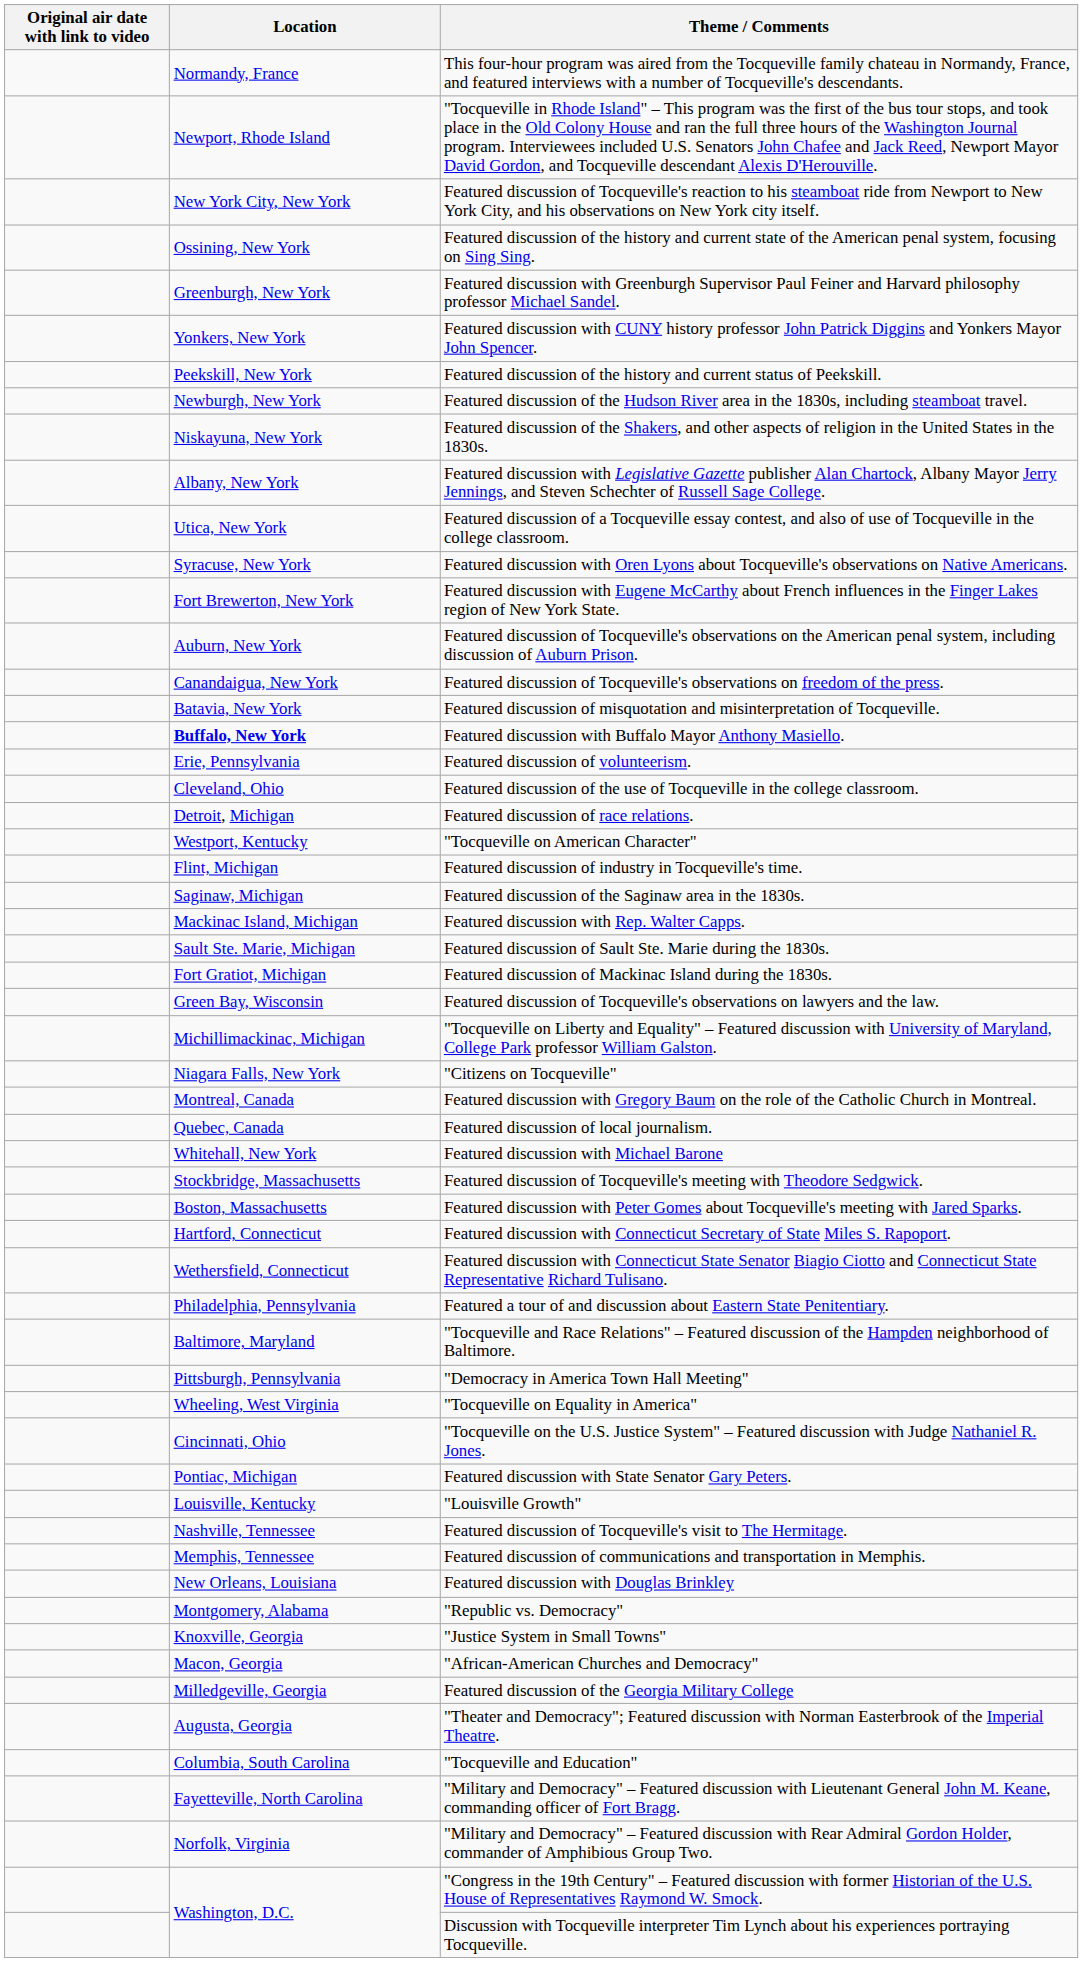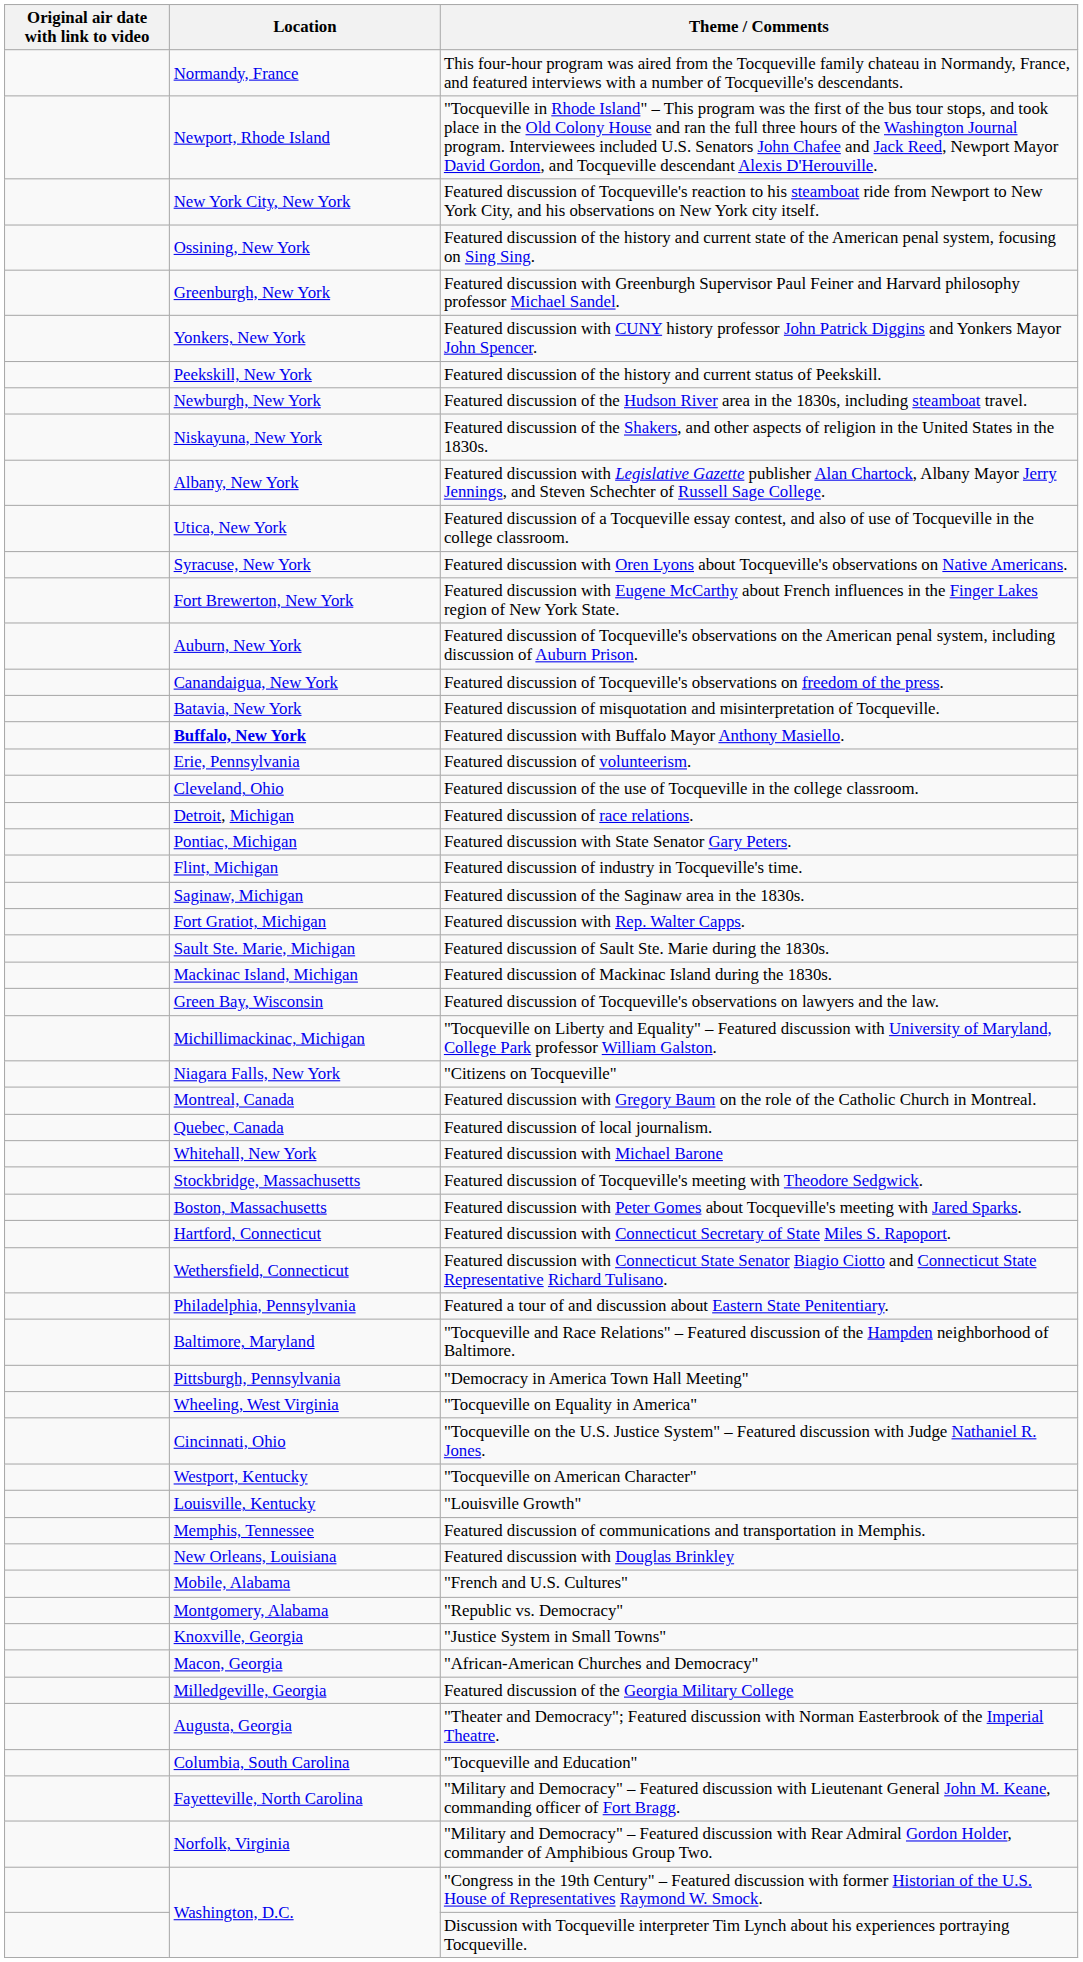 <table class="wikitable">
 <tr>
 <th width="150">Original air date<br>with link to video</th>
 <th width="250">Location</th>
 <th width="600">Theme / Comments</th>
 </tr>
 <tr>
 <td></td>
 <td><a href='#'>Normandy, France</a></td>
 <td>This four-hour program was aired from the Tocqueville family chateau in Normandy, France, and featured interviews with a number of Tocqueville's descendants.</td>
 </tr>
 <tr>
 <td></td>
 <td><a href='#'>Newport, Rhode Island</a></td>
 <td>"Tocqueville in <a href='#'>Rhode Island</a>" – This program was the first of the bus tour stops, and took place in the <a href='#'>Old Colony House</a> and ran the full three hours of the <a href='#'>Washington Journal</a> program. Interviewees included U.S. Senators <a href='#'>John Chafee</a> and <a href='#'>Jack Reed</a>, Newport Mayor <a href='#'>David Gordon</a>, and Tocqueville descendant <a href='#'>Alexis D'Herouville</a>.</td>
 </tr>
 <tr>
 <td></td>
 <td><a href='#'>New York City, New York</a></td>
 <td>Featured discussion of Tocqueville's reaction to his <a href='#'>steamboat</a> ride from Newport to New York City, and his observations on New York city itself.</td>
 </tr>
 <tr>
 <td></td>
 <td><a href='#'>Ossining, New York</a></td>
 <td>Featured discussion of the history and current state of the American penal system, focusing on <a href='#'>Sing Sing</a>.</td>
 </tr>
 <tr>
 <td></td>
 <td><a href='#'>Greenburgh, New York</a></td>
 <td>Featured discussion with Greenburgh Supervisor Paul Feiner and Harvard philosophy professor <a href='#'>Michael Sandel</a>.</td>
 </tr>
 <tr>
 <td></td>
 <td><a href='#'>Yonkers, New York</a></td>
 <td>Featured discussion with <a href='#'>CUNY</a> history professor <a href='#'>John Patrick Diggins</a> and Yonkers Mayor <a href='#'>John Spencer</a>.</td>
 </tr>
 <tr>
 <td></td>
 <td><a href='#'>Peekskill, New York</a></td>
 <td>Featured discussion of the history and current status of Peekskill.</td>
 </tr>
 <tr>
 <td></td>
 <td><a href='#'>Newburgh, New York</a></td>
 <td>Featured discussion of the <a href='#'>Hudson River</a> area in the 1830s, including <a href='#'>steamboat</a> travel.</td>
 </tr>
 <tr>
 <td></td>
 <td><a href='#'>Niskayuna, New York</a></td>
 <td>Featured discussion of the <a href='#'>Shakers</a>, and other aspects of religion in the United States in the 1830s.</td>
 </tr>
 <tr>
 <td></td>
 <td><a href='#'>Albany, New York</a></td>
 <td>Featured discussion with <em><a href='#'>Legislative Gazette</a></em> publisher <a href='#'>Alan Chartock</a>, Albany Mayor <a href='#'>Jerry Jennings</a>, and Steven Schechter of <a href='#'>Russell Sage College</a>.</td>
 </tr>
 <tr>
 <td></td>
 <td><a href='#'>Utica, New York</a></td>
 <td>Featured discussion of a Tocqueville essay contest, and also of use of Tocqueville in the college classroom.</td>
 </tr>
 <tr>
 <td></td>
 <td><a href='#'>Syracuse, New York</a></td>
 <td>Featured discussion with <a href='#'>Oren Lyons</a> about Tocqueville's observations on <a href='#'>Native Americans</a>.</td>
 </tr>
 <tr>
 <td></td>
 <td><a href='#'>Fort Brewerton, New York</a></td>
 <td>Featured discussion with <a href='#'>Eugene McCarthy</a> about French influences in the <a href='#'>Finger Lakes</a> region of New York State.</td>
 </tr>
 <tr>
 <td></td>
 <td><a href='#'>Auburn, New York</a></td>
 <td>Featured discussion of Tocqueville's observations on the American penal system, including discussion of <a href='#'>Auburn Prison</a>.</td>
 </tr>
 <tr>
 <td></td>
 <td><a href='#'>Canandaigua, New York</a></td>
 <td>Featured discussion of Tocqueville's observations on <a href='#'>freedom of the press</a>.</td>
 </tr>
 <tr>
 <td></td>
 <td><a href='#'>Batavia, New York</a></td>
 <td>Featured discussion of misquotation and misinterpretation of Tocqueville.</td>
 </tr>
 <tr>
 <td></td>
 <td><strong><a href='#'>Buffalo, New York</a></strong></td>
 <td>Featured discussion with Buffalo Mayor <a href='#'>Anthony Masiello</a>.</td>
 </tr>
 <tr>
 <td></td>
 <td><a href='#'>Erie, Pennsylvania</a></td>
 <td>Featured discussion of <a href='#'>volunteerism</a>.</td>
 </tr>
 <tr>
 <td></td>
 <td><a href='#'>Cleveland, Ohio</a></td>
 <td>Featured discussion of the use of Tocqueville in the college classroom.</td>
 </tr>
 <tr>
 <td></td>
 <td><a href='#'>Detroit</a>, <a href='#'>Michigan</a></td>
 <td>Featured discussion of <a href='#'>race relations</a>.</td>
 </tr>
 <tr>
 <td></td>
-<td><a href='#'>Westport, Kentucky</a></td>
-<td>"Tocqueville on American Character"</td>
+<td><a href='#'>Pontiac, Michigan</a></td>
+<td>Featured discussion with State Senator <a href='#'>Gary Peters</a>.</td>
 </tr>
 <tr>
 <td></td>
 <td><a href='#'>Flint, Michigan</a></td>
 <td>Featured discussion of industry in Tocqueville's time.</td>
 </tr>
 <tr>
 <td></td>
 <td><a href='#'>Saginaw, Michigan</a></td>
 <td>Featured discussion of the Saginaw area in the 1830s.</td>
 </tr>
 <tr>
 <td></td>
-<td><a href='#'>Mackinac Island, Michigan</a></td>
+<td><a href='#'>Fort Gratiot, Michigan</a></td>
 <td>Featured discussion with <a href='#'>Rep. Walter Capps</a>.</td>
 </tr>
 <tr>
 <td></td>
 <td><a href='#'>Sault Ste. Marie, Michigan</a></td>
 <td>Featured discussion of Sault Ste. Marie during the 1830s.</td>
 </tr>
 <tr>
 <td></td>
-<td><a href='#'>Fort Gratiot, Michigan</a></td>
+<td><a href='#'>Mackinac Island, Michigan</a></td>
 <td>Featured discussion of Mackinac Island  during the 1830s.</td>
 </tr>
 <tr>
 <td></td>
 <td><a href='#'>Green Bay, Wisconsin</a></td>
 <td>Featured discussion of Tocqueville's observations on lawyers and the law.</td>
 </tr>
 <tr>
 <td></td>
 <td><a href='#'>Michillimackinac, Michigan</a></td>
 <td>"Tocqueville on Liberty and Equality" – Featured discussion with <a href='#'>University of Maryland, College Park</a> professor <a href='#'>William Galston</a>.</td>
 </tr>
 <tr>
 <td></td>
 <td><a href='#'>Niagara Falls, New York</a></td>
 <td>"Citizens on Tocqueville"</td>
 </tr>
 <tr>
 <td></td>
 <td><a href='#'>Montreal, Canada</a></td>
 <td>Featured discussion with <a href='#'>Gregory Baum</a> on the role of the Catholic Church in Montreal.</td>
 </tr>
 <tr>
 <td></td>
 <td><a href='#'>Quebec, Canada</a></td>
 <td>Featured discussion of local journalism.</td>
 </tr>
 <tr>
 <td></td>
 <td><a href='#'>Whitehall, New York</a></td>
 <td>Featured discussion with <a href='#'>Michael Barone</a></td>
 </tr>
 <tr>
 <td></td>
 <td><a href='#'>Stockbridge, Massachusetts</a></td>
 <td>Featured discussion of Tocqueville's meeting with <a href='#'>Theodore Sedgwick</a>.</td>
 </tr>
 <tr>
 <td></td>
 <td><a href='#'>Boston, Massachusetts</a></td>
 <td>Featured discussion with <a href='#'>Peter Gomes</a> about Tocqueville's meeting with <a href='#'>Jared Sparks</a>.</td>
 </tr>
 <tr>
 <td></td>
 <td><a href='#'>Hartford, Connecticut</a></td>
 <td>Featured discussion with <a href='#'>Connecticut Secretary of State</a> <a href='#'>Miles S. Rapoport</a>.</td>
 </tr>
 <tr>
 <td></td>
 <td><a href='#'>Wethersfield, Connecticut</a></td>
 <td>Featured discussion with <a href='#'>Connecticut State Senator</a> <a href='#'>Biagio Ciotto</a> and <a href='#'>Connecticut State Representative</a> <a href='#'>Richard Tulisano</a>.</td>
 </tr>
 <tr>
 <td></td>
 <td><a href='#'>Philadelphia, Pennsylvania</a></td>
 <td>Featured a tour of and discussion about <a href='#'>Eastern State Penitentiary</a>.</td>
 </tr>
 <tr>
 <td></td>
 <td><a href='#'>Baltimore, Maryland</a></td>
 <td>"Tocqueville and Race Relations" – Featured discussion of the <a href='#'>Hampden</a> neighborhood of Baltimore.</td>
 </tr>
 <tr>
 <td></td>
 <td><a href='#'>Pittsburgh, Pennsylvania</a></td>
 <td>"Democracy in America Town Hall Meeting"</td>
 </tr>
 <tr>
 <td></td>
 <td><a href='#'>Wheeling, West Virginia</a></td>
 <td>"Tocqueville on Equality in America"</td>
 </tr>
 <tr>
 <td></td>
 <td><a href='#'>Cincinnati, Ohio</a></td>
 <td>"Tocqueville on the U.S. Justice System" – Featured discussion with Judge <a href='#'>Nathaniel R. Jones</a>.</td>
 </tr>
 <tr>
 <td></td>
-<td><a href='#'>Pontiac, Michigan</a></td>
-<td>Featured discussion with State Senator <a href='#'>Gary Peters</a>.</td>
+<td><a href='#'>Westport, Kentucky</a></td>
+<td>"Tocqueville on American Character"</td>
 </tr>
 <tr>
 <td></td>
 <td><a href='#'>Louisville, Kentucky</a></td>
 <td>"Louisville Growth"</td>
-</tr>
-<tr>
-<td></td>
-<td><a href='#'>Nashville, Tennessee</a></td>
-<td>Featured discussion of Tocqueville's visit to <a href='#'>The Hermitage</a>.</td>
 </tr>
 <tr>
 <td></td>
 <td><a href='#'>Memphis, Tennessee</a></td>
 <td>Featured discussion of communications and transportation in Memphis.</td>
 </tr>
 <tr>
 <td></td>
 <td><a href='#'>New Orleans, Louisiana</a></td>
 <td>Featured discussion with <a href='#'>Douglas Brinkley</a></td>
+</tr>
+<tr>
+<td></td>
+<td><a href='#'>Mobile, Alabama</a></td>
+<td>"French and U.S. Cultures"</td>
 </tr>
 <tr>
 <td></td>
 <td><a href='#'>Montgomery, Alabama</a></td>
 <td>"Republic vs. Democracy"</td>
 </tr>
 <tr>
 <td></td>
 <td><a href='#'>Knoxville, Georgia</a></td>
 <td>"Justice System in Small Towns"</td>
 </tr>
 <tr>
 <td></td>
 <td><a href='#'>Macon, Georgia</a></td>
 <td>"African-American Churches and Democracy"</td>
 </tr>
 <tr>
 <td></td>
 <td><a href='#'>Milledgeville, Georgia</a></td>
 <td>Featured discussion of the <a href='#'>Georgia Military College</a></td>
 </tr>
 <tr>
 <td></td>
 <td><a href='#'>Augusta, Georgia</a></td>
 <td>"Theater and Democracy"; Featured discussion with Norman Easterbrook of the <a href='#'>Imperial Theatre</a>.</td>
 </tr>
 <tr>
 <td></td>
 <td><a href='#'>Columbia, South Carolina</a></td>
 <td>"Tocqueville and Education"</td>
 </tr>
 <tr>
 <td></td>
 <td><a href='#'>Fayetteville, North Carolina</a></td>
 <td>"Military and Democracy" – Featured discussion with Lieutenant General <a href='#'>John M. Keane</a>, commanding officer of <a href='#'>Fort Bragg</a>.</td>
 </tr>
 <tr>
 <td></td>
 <td><a href='#'>Norfolk, Virginia</a></td>
 <td>"Military and Democracy" – Featured discussion with Rear Admiral <a href='#'>Gordon Holder</a>, commander of Amphibious Group Two.</td>
 </tr>
 <tr>
 <td></td>
 <td rowspan="2"><a href='#'>Washington, D.C.</a></td>
 <td>"Congress in the 19th Century" – Featured discussion with former <a href='#'>Historian of the U.S. House of Representatives</a> <a href='#'>Raymond W. Smock</a>.</td>
 </tr>
 <tr>
 <td></td>
 <td>Discussion with Tocqueville interpreter Tim Lynch about his experiences portraying Tocqueville.</td>
 </tr>
 </table>
